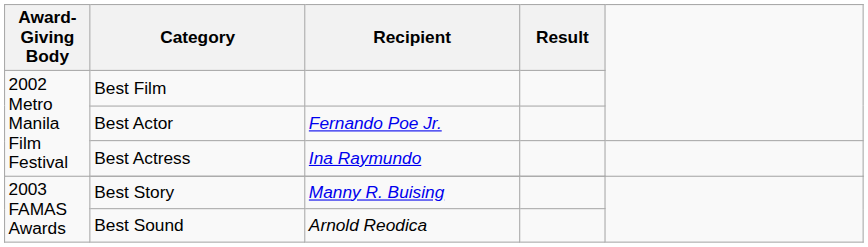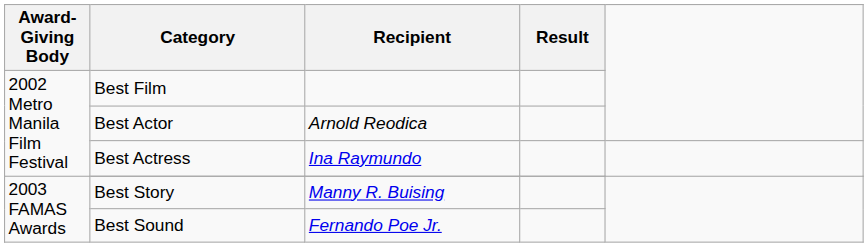 <table | width="90%" class="wikitable sortable">
 <tr>
 <th width="10%">Award-Giving Body</th>
 <th width="25%">Category</th>
 <th width="25%">Recipient</th>
 <th width="10%">Result</th>
 </tr>
 <tr>
 <td rowspan="3">2002 Metro Manila Film Festival</td>
 <td>Best Film</td>
 <td></td>
 <td></td>
 </tr>
 <tr>
 <td>Best Actor</td>
-<td><em><a href='#'>Fernando Poe Jr.</a></em></td>
+<td><em>Arnold Reodica</em></td>
 <td></td>
 </tr>
 <tr>
 <td>Best Actress</td>
 <td><em><a href='#'>Ina Raymundo</a></em></td>
 <td></td>
 <td></td>
 </tr>
 <tr>
 <td rowspan=3>2003 FAMAS Awards</td>
 </tr>
 <tr>
 <td>Best Story</td>
 <td><em><a href='#'>Manny R. Buising</a></em></td>
 <td></td>
 </tr>
 <tr>
 <td>Best Sound</td>
-<td><em>Arnold Reodica</em></td>
+<td><em><a href='#'>Fernando Poe Jr.</a></em></td>
 <td></td>
 </tr>
 </table>
